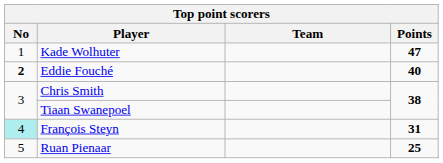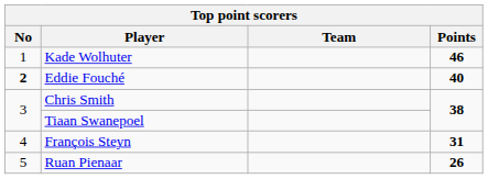 <table class="wikitable collapsible sortable" style="text-align:center; line-height:100%; font-size:100%; width:60%;">
 <tr>
 <th colspan=8>Top point scorers </th>
 </tr>
 <tr>
 <th style="width:6%;">No</th>
 <th style="width:34%;">Player</th>
 <th style="width:30%;">Team</th>
 <th style="width:6%;">Points<br></th>
 </tr>
 <tr>
 <td>1</td>
 <td style="text-align:left;"><a href='#'>Kade Wolhuter</a></td>
 <td style="text-align:left;"></td>
-<td><strong>47</strong></td>
+<td><strong>46</strong></td>
 </tr>
 <tr>
 <td><strong>2</strong></td>
 <td style="text-align:left;"><a href='#'>Eddie Fouché</a></td>
 <td style="text-align:left;"></td>
 <td><strong>40</strong></td>
 </tr>
 <tr>
 <td rowspan="2">3</td>
 <td style="text-align:left;"><a href='#'>Chris Smith</a></td>
 <td style="text-align:left;"></td>
 <td rowspan="2"><strong>38</strong></td>
 </tr>
 <tr>
 <td style="text-align:left;"><a href='#'>Tiaan Swanepoel</a></td>
 <td style="text-align:left;"></td>
 </tr>
 <tr>
-<td style="background: paleturquoise;">4</td>
+<td>4</td>
 <td style="text-align:left;"><a href='#'>François Steyn</a></td>
 <td style="text-align:left;"></td>
 <td><strong>31</strong></td>
 </tr>
 <tr>
 <td>5</td>
 <td style="text-align:left;"><a href='#'>Ruan Pienaar</a></td>
 <td style="text-align:left;"></td>
-<td><strong>25</strong></td>
+<td><strong>26</strong></td>
 </tr>
 </table>
